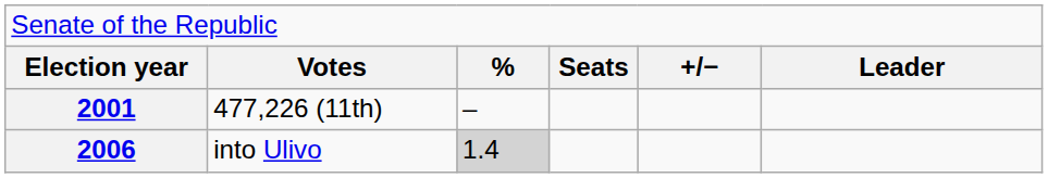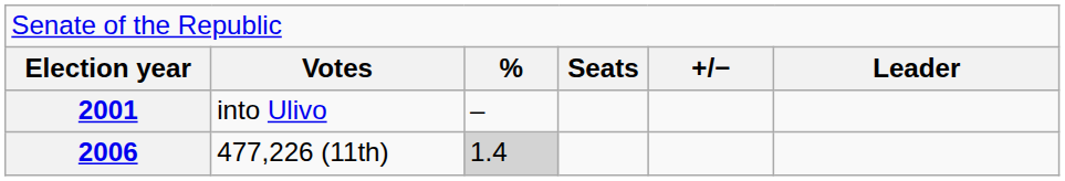 <table class="wikitable" style="width:50%; border:1px #aaf solid;">
 <tr>
 <td colspan=7><a href='#'>Senate of the Republic</a></td>
 </tr>
 <tr>
 <th style="width:13%;">Election year</th>
 <th style="width:16%;">Votes</th>
 <th width=6%>%</th>
 <th width=1%>Seats</th>
 <th width=8%>+/−</th>
 <th style="width:18%;">Leader</th>
 </tr>
 <tr>
 <th><a href='#'>2001</a></th>
-<td>477,226 (11th)</td>
+<td>into <a href='#'>Ulivo</a></td>
 <td>–</td>
 <td></td>
 <td></td>
 <td></td>
 </tr>
 <tr>
 <th><a href='#'>2006</a></th>
-<td>into <a href='#'>Ulivo</a></td>
+<td>477,226 (11th)</td>
 <td style="background: lightgrey;">1.4</td>
 <td></td>
 <td></td>
 <td></td>
 </tr>
 </table>
